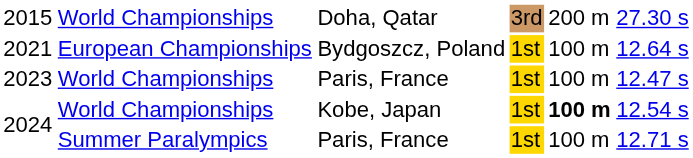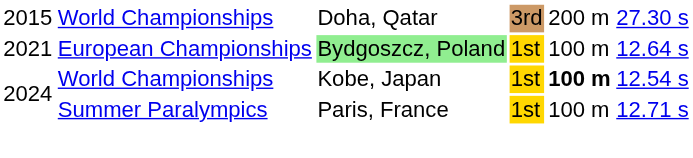 <table>
 <tr>
 <td>2015</td>
 <td><a href='#'>World Championships</a></td>
 <td>Doha, Qatar</td>
 <td bgcolor="cc9966">3rd</td>
 <td>200 m</td>
 <td><a href='#'>27.30 s</a></td>
 </tr>
 <tr>
 <td>2021</td>
 <td><a href='#'>European Championships</a></td>
-<td>Bydgoszcz, Poland</td>
+<td style="background: lightgreen;">Bydgoszcz, Poland</td>
 <td bgcolor="gold">1st</td>
 <td>100 m</td>
 <td><a href='#'>12.64 s</a></td>
-</tr>
-<tr>
-<td>2023</td>
-<td><a href='#'>World Championships</a></td>
-<td>Paris, France</td>
-<td bgcolor="gold">1st</td>
-<td>100 m</td>
-<td><a href='#'>12.47 s</a></td>
 </tr>
 <tr>
 <td rowspan="2">2024</td>
 <td><a href='#'>World Championships</a></td>
 <td>Kobe, Japan</td>
 <td bgcolor="gold">1st</td>
 <td><strong>100 m</strong></td>
 <td><a href='#'>12.54 s</a></td>
 </tr>
 <tr>
 <td><a href='#'>Summer Paralympics</a></td>
 <td>Paris, France</td>
 <td bgcolor="gold">1st</td>
 <td>100 m</td>
 <td><a href='#'>12.71 s</a></td>
 </tr>
 </table>
